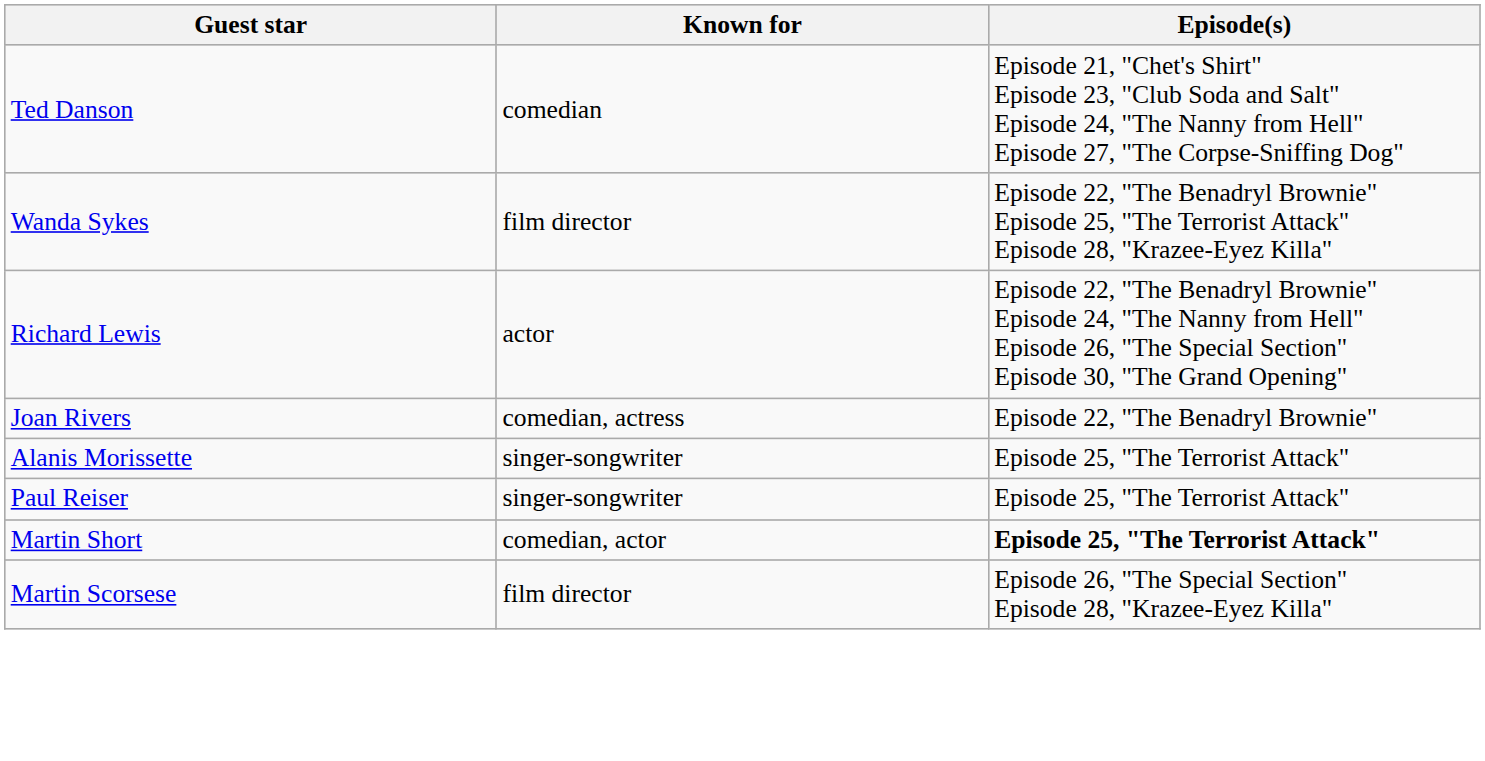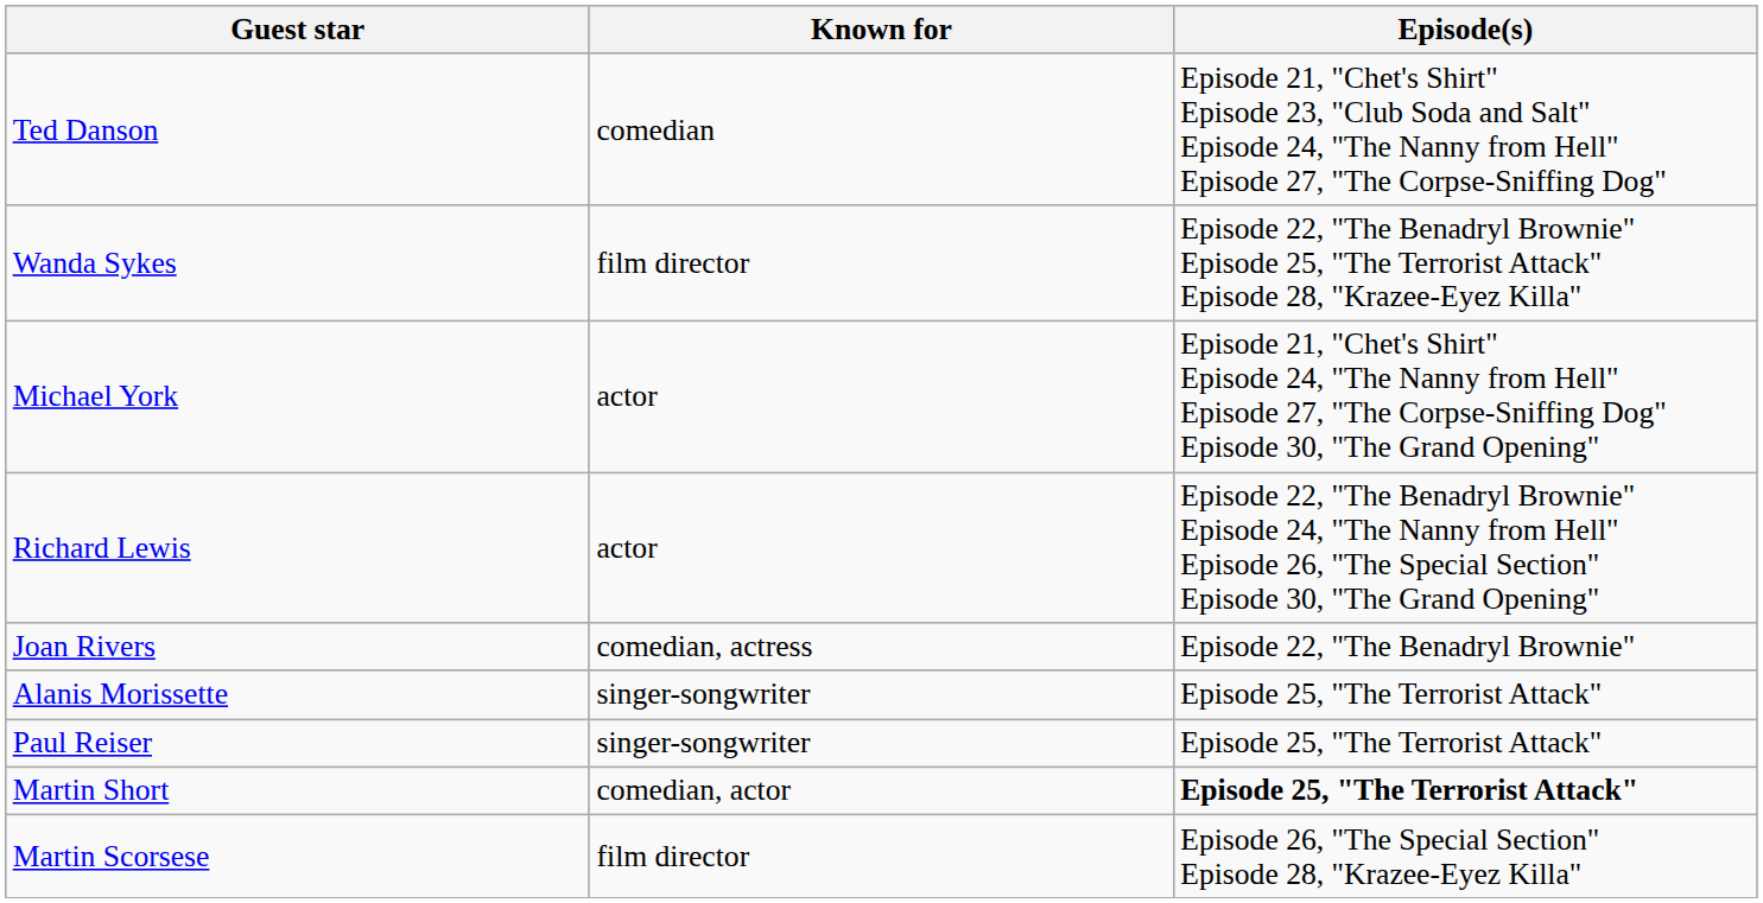 <table class="wikitable">
 <tr>
 <th scope="col" style="width:300px;">Guest star</th>
 <th scope="col" style="width:300px;">Known for</th>
 <th scope="col" style="width:300px;">Episode(s)</th>
 </tr>
 <tr>
 <td><a href='#'>Ted Danson</a></td>
 <td>comedian</td>
 <td>Episode 21, "Chet's Shirt"<br>Episode 23, "Club Soda and Salt"<br>Episode 24, "The Nanny from Hell"<br>Episode 27, "The Corpse-Sniffing Dog"</td>
 </tr>
 <tr>
 <td><a href='#'>Wanda Sykes</a></td>
 <td>film director</td>
 <td>Episode 22, "The Benadryl Brownie"<br>Episode 25, "The Terrorist Attack"<br>Episode 28, "Krazee-Eyez Killa"</td>
+</tr>
+<tr>
+<td><a href='#'>Michael York</a></td>
+<td>actor</td>
+<td>Episode 21, "Chet's Shirt"<br>Episode 24, "The Nanny from Hell"<br>Episode 27, "The Corpse-Sniffing Dog"<br>Episode 30, "The Grand Opening"</td>
 </tr>
 <tr>
 <td><a href='#'>Richard Lewis</a></td>
 <td>actor</td>
 <td>Episode 22, "The Benadryl Brownie"<br>Episode 24, "The Nanny from Hell"<br>Episode 26, "The Special Section"<br>Episode 30, "The Grand Opening"</td>
 </tr>
 <tr>
 <td><a href='#'>Joan Rivers</a></td>
 <td>comedian, actress</td>
 <td>Episode 22, "The Benadryl Brownie"</td>
 </tr>
 <tr>
 <td><a href='#'>Alanis Morissette</a></td>
 <td>singer-songwriter</td>
 <td>Episode 25, "The Terrorist Attack"</td>
 </tr>
 <tr>
 <td><a href='#'>Paul Reiser</a></td>
 <td>singer-songwriter</td>
 <td>Episode 25, "The Terrorist Attack"</td>
 </tr>
 <tr>
 <td><a href='#'>Martin Short</a></td>
 <td>comedian, actor</td>
 <td><strong>Episode 25, "The Terrorist Attack"</strong></td>
 </tr>
 <tr>
 <td><a href='#'>Martin Scorsese</a></td>
 <td>film director</td>
 <td>Episode 26, "The Special Section"<br>Episode 28, "Krazee-Eyez Killa"</td>
 </tr>
 </table>
